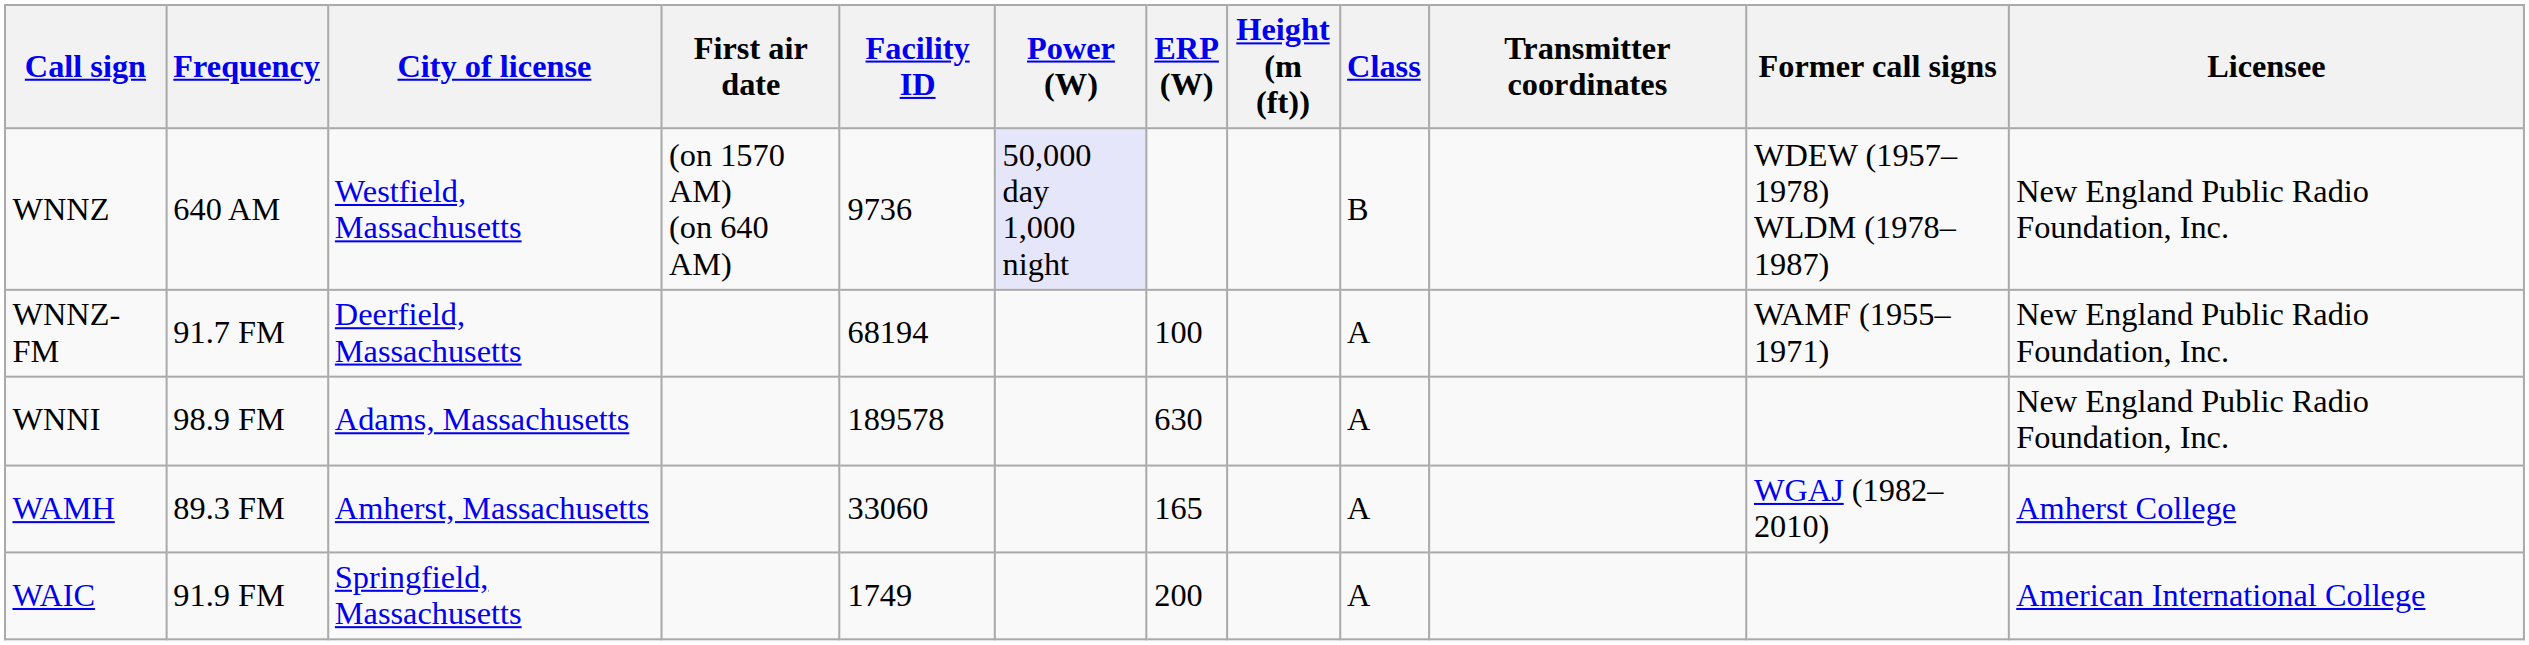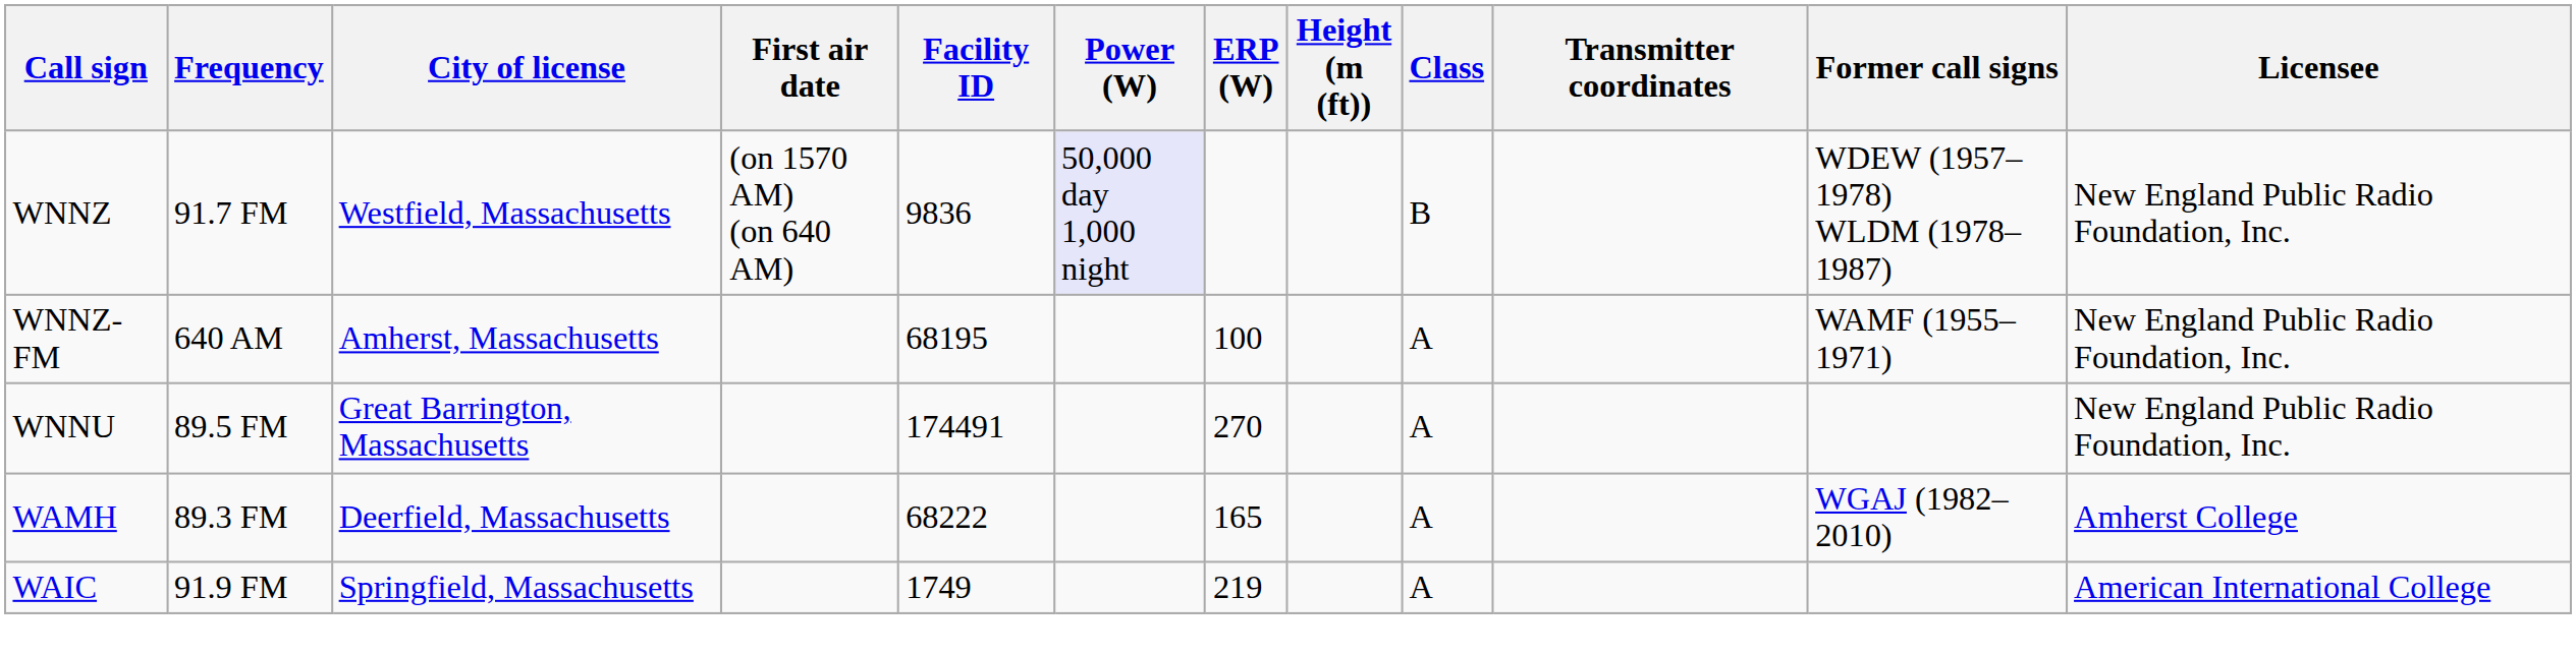 <table class="wikitable sortable">
 <tr>
 <th><a href='#'>Call sign</a></th>
 <th data-sort-type="number"><a href='#'>Frequency</a></th>
 <th><a href='#'>City of license</a></th>
 <th>First air date</th>
 <th><a href='#'>Facility ID</a></th>
 <th data-sort-type="number"><a href='#'>Power</a><br>(W)</th>
 <th data-sort-type="number"><a href='#'>ERP</a><br>(W)</th>
 <th data-sort-type="number"><a href='#'>Height</a><br>(m (ft))</th>
 <th><a href='#'>Class</a></th>
 <th>Transmitter coordinates</th>
 <th>Former call signs</th>
 <th>Licensee</th>
 </tr>
 <tr>
 <td>WNNZ</td>
-<td>640 AM</td>
+<td>91.7 FM</td>
 <td><a href='#'>Westfield, Massachusetts</a></td>
 <td> (on 1570 AM)<br> (on 640 AM)</td>
-<td>9736</td>
+<td>9836</td>
 <td style="background: lavender;">50,000 day<br>1,000 night</td>
 <td></td>
 <td></td>
 <td>B</td>
 <td></td>
 <td>WDEW (1957–1978)<br>WLDM (1978–1987)</td>
 <td>New England Public Radio Foundation, Inc.</td>
 </tr>
 <tr>
 <td>WNNZ-FM</td>
-<td>91.7 FM</td>
-<td><a href='#'>Deerfield, Massachusetts</a></td>
+<td>640 AM</td>
+<td><a href='#'>Amherst, Massachusetts</a></td>
 <td></td>
-<td>68194</td>
+<td>68195</td>
 <td></td>
 <td>100</td>
 <td></td>
 <td>A</td>
 <td></td>
 <td>WAMF (1955–1971)</td>
 <td>New England Public Radio Foundation, Inc.</td>
 </tr>
 <tr>
-<td>WNNI</td>
-<td>98.9 FM</td>
-<td><a href='#'>Adams, Massachusetts</a></td>
+<td>WNNU</td>
+<td>89.5 FM</td>
+<td><a href='#'>Great Barrington, Massachusetts</a></td>
 <td></td>
-<td>189578</td>
+<td>174491</td>
 <td></td>
-<td>630</td>
+<td>270</td>
 <td></td>
 <td>A</td>
 <td></td>
 <td></td>
 <td>New England Public Radio Foundation, Inc.</td>
 </tr>
 <tr>
 <td><a href='#'>WAMH</a></td>
 <td>89.3 FM</td>
-<td><a href='#'>Amherst, Massachusetts</a></td>
+<td><a href='#'>Deerfield, Massachusetts</a></td>
 <td></td>
-<td>33060</td>
+<td>68222</td>
 <td></td>
 <td>165</td>
 <td></td>
 <td>A</td>
 <td></td>
 <td><a href='#'>WGAJ</a> (1982–2010)</td>
 <td><a href='#'>Amherst College</a></td>
 </tr>
 <tr>
 <td><a href='#'>WAIC</a></td>
 <td>91.9 FM</td>
 <td><a href='#'>Springfield, Massachusetts</a></td>
 <td></td>
 <td>1749</td>
 <td></td>
-<td>200</td>
+<td>219</td>
 <td></td>
 <td>A</td>
 <td></td>
 <td></td>
 <td><a href='#'>American International College</a></td>
 </tr>
 </table>
